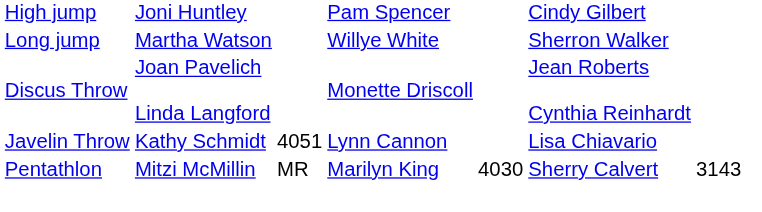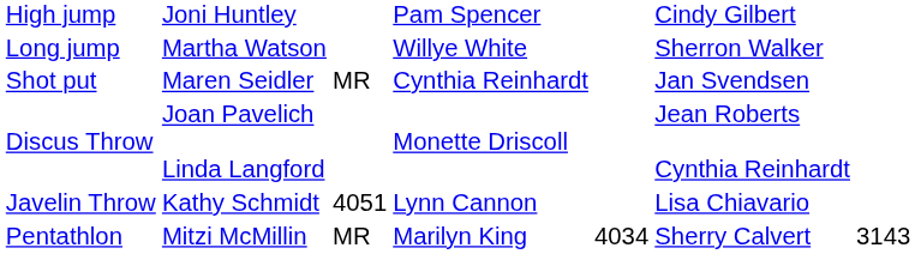 <table>
 <tr>
 <td><a href='#'>High jump</a></td>
 <td><a href='#'>Joni Huntley</a></td>
 <td></td>
 <td><a href='#'>Pam Spencer</a></td>
 <td></td>
 <td><a href='#'>Cindy Gilbert</a></td>
 <td></td>
 </tr>
 <tr>
 <td><a href='#'>Long jump</a></td>
 <td><a href='#'>Martha Watson</a></td>
 <td></td>
 <td><a href='#'>Willye White</a></td>
 <td></td>
 <td><a href='#'>Sherron Walker</a></td>
+<td></td>
+</tr>
+<tr>
+<td><a href='#'>Shot put</a></td>
+<td><a href='#'>Maren Seidler</a></td>
+<td> MR</td>
+<td><a href='#'>Cynthia Reinhardt</a></td>
+<td></td>
+<td><a href='#'>Jan Svendsen</a></td>
 <td></td>
 </tr>
 <tr>
 <td><a href='#'>Discus Throw</a></td>
 <td><a href='#'>Joan Pavelich</a><br><br><a href='#'>Linda Langford</a></td>
 <td><br><br></td>
 <td><a href='#'>Monette Driscoll</a></td>
 <td></td>
 <td><a href='#'>Jean Roberts</a><br><br><a href='#'>Cynthia Reinhardt</a></td>
 <td><br><br></td>
 </tr>
 <tr>
 <td><a href='#'>Javelin Throw</a></td>
 <td><a href='#'>Kathy Schmidt</a></td>
 <td>4051</td>
 <td><a href='#'>Lynn Cannon</a></td>
 <td></td>
 <td><a href='#'>Lisa Chiavario</a></td>
 <td></td>
 </tr>
 <tr>
 <td><a href='#'>Pentathlon</a></td>
 <td><a href='#'>Mitzi McMillin</a></td>
 <td> MR</td>
 <td><a href='#'>Marilyn King</a></td>
-<td>4030</td>
+<td>4034</td>
 <td><a href='#'>Sherry Calvert</a></td>
 <td>3143</td>
 </tr>
 </table>
